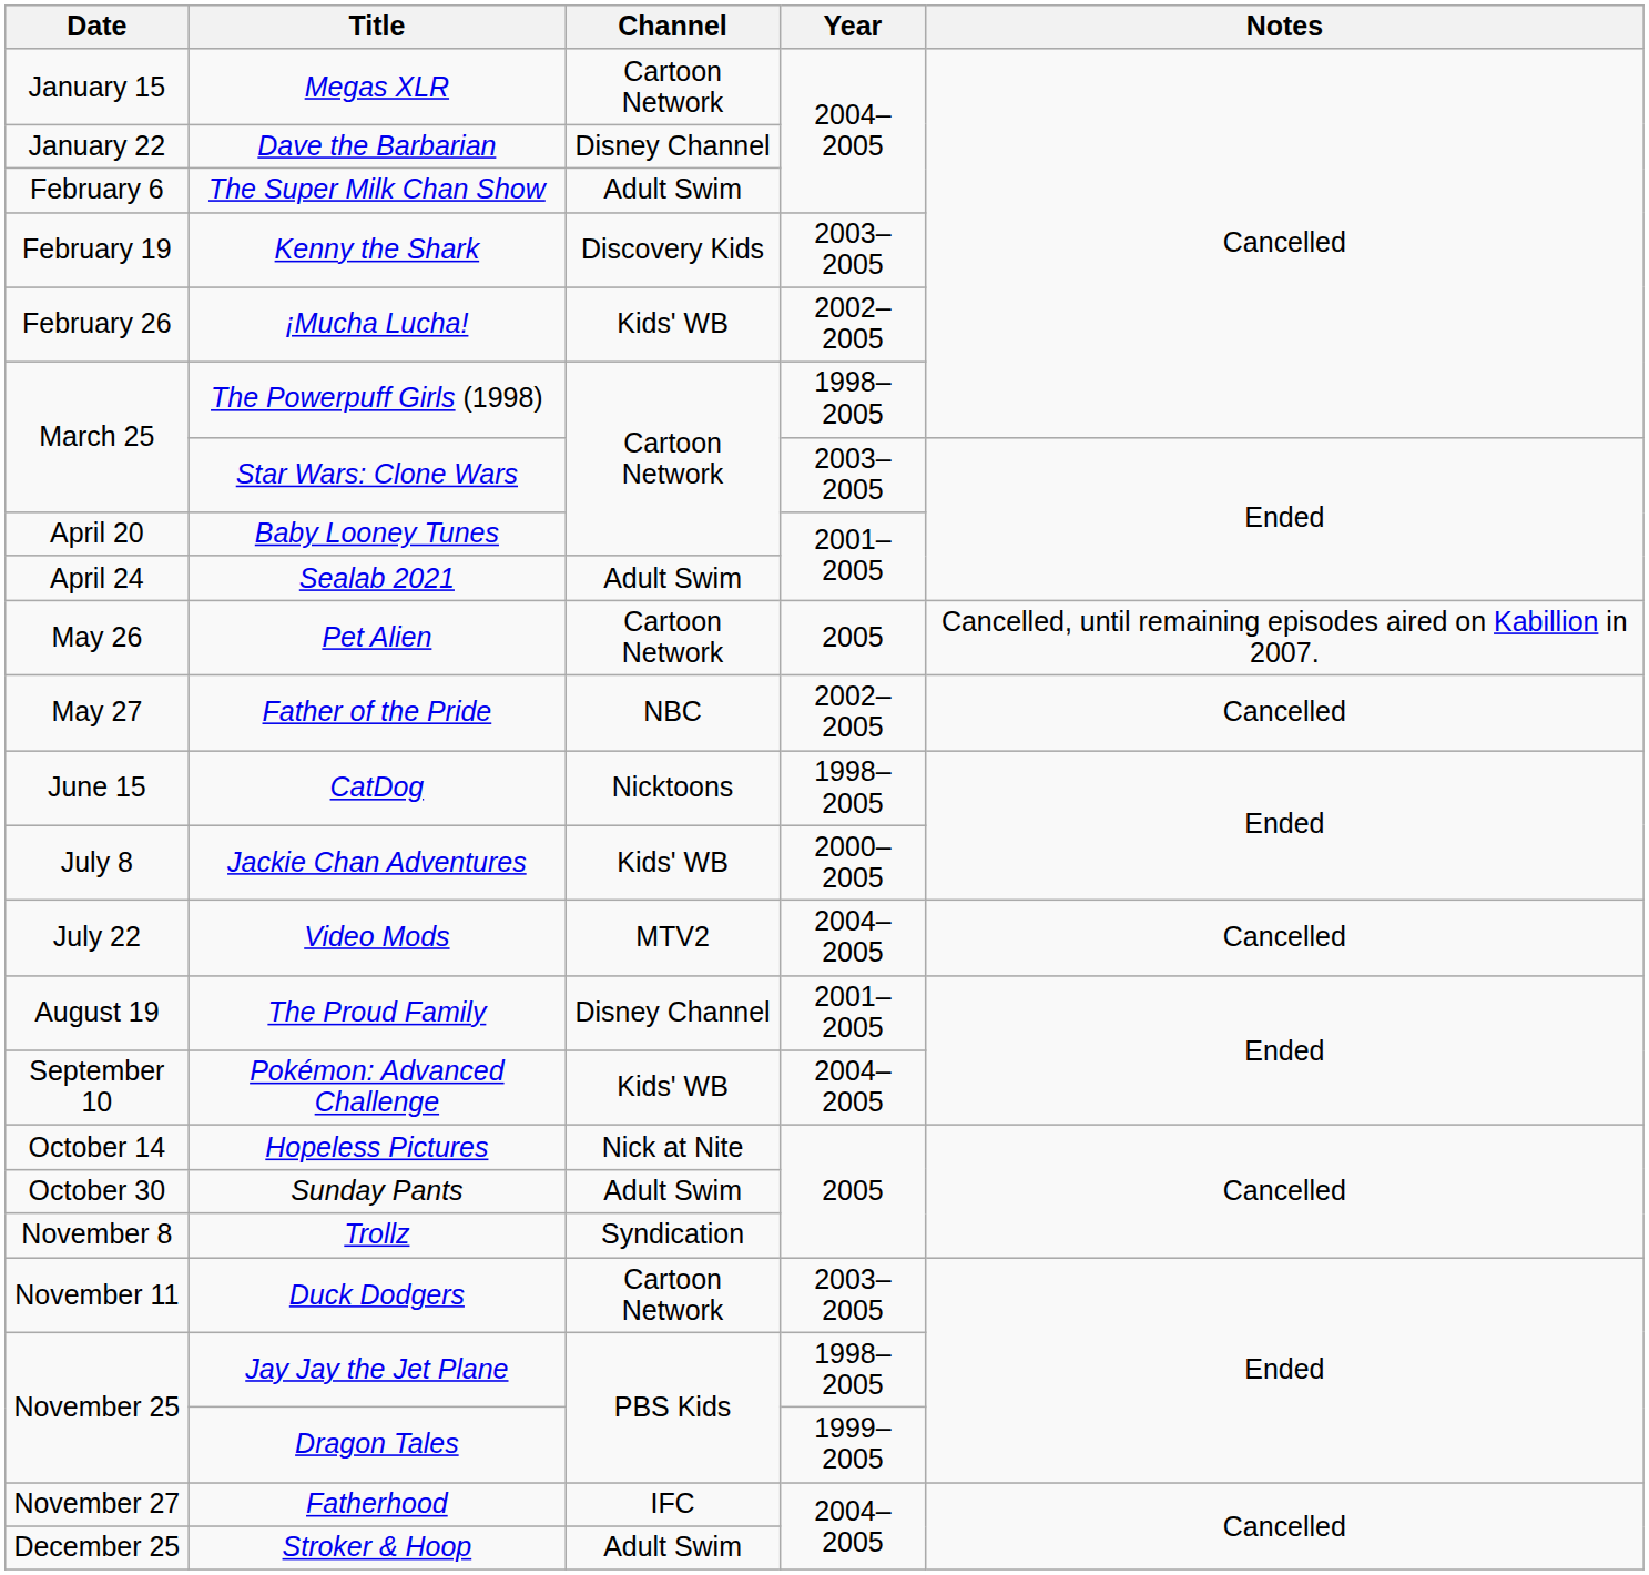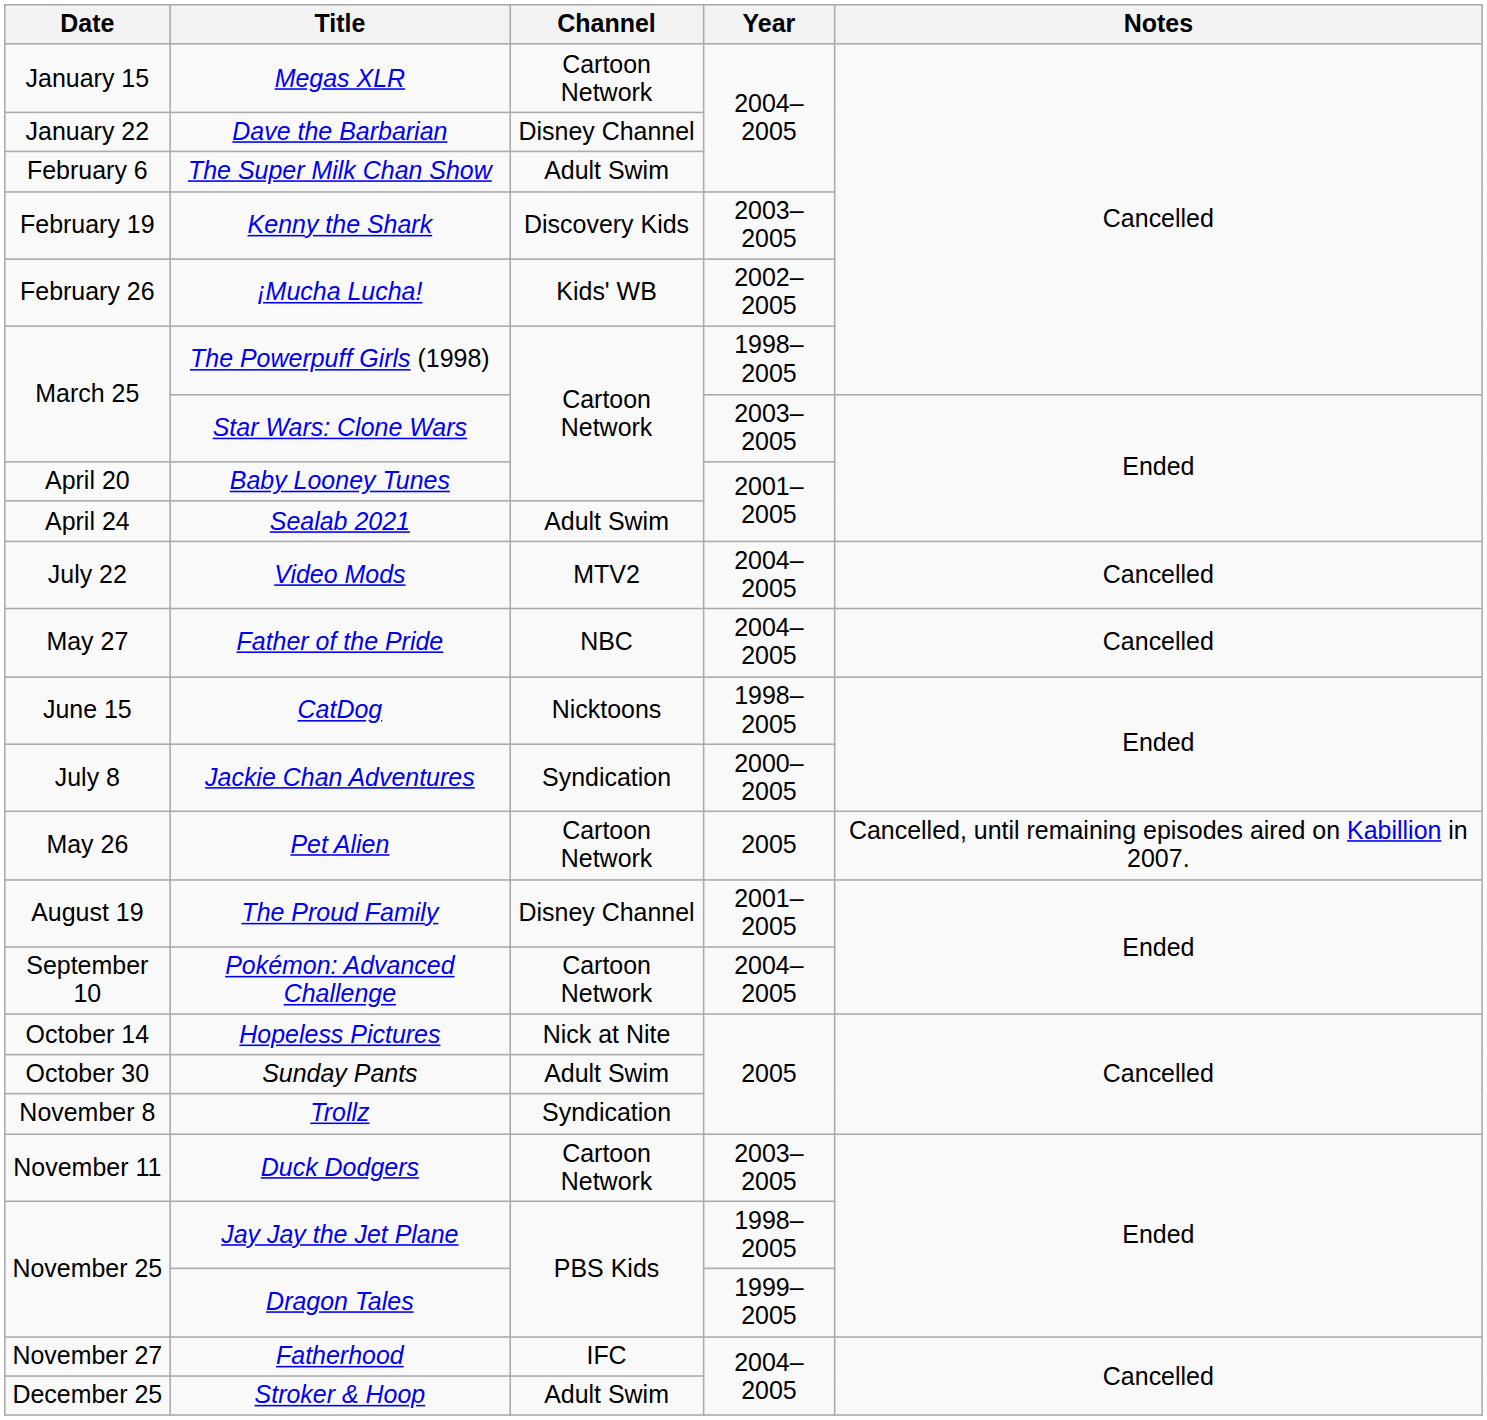 <table class="wikitable sortable" style="text-align: center" width="75%">
 <tr>
 <th scope="col">Date</th>
 <th scope="col">Title</th>
 <th scope="col">Channel</th>
 <th scope="col">Year</th>
 <th scope="col">Notes</th>
 </tr>
 <tr>
 <td>January 15</td>
 <td><em><a href='#'>Megas XLR</a></em></td>
 <td>Cartoon Network</td>
 <td rowspan=3>2004–2005</td>
 <td rowspan=6>Cancelled</td>
 </tr>
 <tr>
 <td>January 22</td>
 <td><em><a href='#'>Dave the Barbarian</a></em></td>
 <td>Disney Channel</td>
 </tr>
 <tr>
 <td>February 6</td>
 <td><em><a href='#'>The Super Milk Chan Show</a></em></td>
 <td>Adult Swim</td>
 </tr>
 <tr>
 <td>February 19</td>
 <td><em><a href='#'>Kenny the Shark</a></em></td>
 <td>Discovery Kids</td>
 <td>2003–2005</td>
 </tr>
 <tr>
 <td>February 26</td>
 <td><em><a href='#'>¡Mucha Lucha!</a></em></td>
 <td>Kids' WB</td>
 <td>2002–2005</td>
 </tr>
 <tr>
 <td rowspan=2>March 25</td>
 <td><em><a href='#'>The Powerpuff Girls</a></em> (1998)</td>
 <td rowspan=3>Cartoon Network</td>
 <td>1998–2005</td>
 </tr>
 <tr>
 <td><em><a href='#'>Star Wars: Clone Wars</a></em></td>
 <td>2003–2005</td>
 <td rowspan=3>Ended</td>
 </tr>
 <tr>
 <td>April 20</td>
 <td><em><a href='#'>Baby Looney Tunes</a></em></td>
 <td rowspan=2>2001–2005</td>
 </tr>
 <tr>
 <td>April 24</td>
 <td><em><a href='#'>Sealab 2021</a></em></td>
 <td>Adult Swim</td>
 </tr>
 <tr>
-<td>May 26</td>
-<td><em><a href='#'>Pet Alien</a></em></td>
-<td>Cartoon Network</td>
-<td>2005</td>
-<td>Cancelled, until remaining episodes aired on <a href='#'>Kabillion</a> in 2007.</td>
+<td>July 22</td>
+<td><em><a href='#'>Video Mods</a></em></td>
+<td>MTV2</td>
+<td>2004–2005</td>
+<td>Cancelled</td>
 </tr>
 <tr>
 <td>May 27</td>
 <td><em><a href='#'>Father of the Pride</a></em></td>
 <td>NBC</td>
-<td>2002–2005</td>
+<td>2004–2005</td>
 <td>Cancelled</td>
 </tr>
 <tr>
 <td>June 15</td>
 <td><em><a href='#'>CatDog</a></em></td>
 <td>Nicktoons</td>
 <td>1998–2005</td>
 <td rowspan=2>Ended</td>
 </tr>
 <tr>
 <td>July 8</td>
 <td><em><a href='#'>Jackie Chan Adventures</a></em></td>
-<td>Kids' WB</td>
+<td>Syndication</td>
 <td>2000–2005</td>
 </tr>
 <tr>
-<td>July 22</td>
-<td><em><a href='#'>Video Mods</a></em></td>
-<td>MTV2</td>
-<td>2004–2005</td>
-<td>Cancelled</td>
+<td>May 26</td>
+<td><em><a href='#'>Pet Alien</a></em></td>
+<td>Cartoon Network</td>
+<td>2005</td>
+<td>Cancelled, until remaining episodes aired on <a href='#'>Kabillion</a> in 2007.</td>
 </tr>
 <tr>
 <td>August 19</td>
 <td><em><a href='#'>The Proud Family</a></em></td>
 <td>Disney Channel</td>
 <td>2001–2005</td>
 <td rowspan=2>Ended</td>
 </tr>
 <tr>
 <td>September 10</td>
 <td><em><a href='#'>Pokémon: Advanced Challenge</a></em></td>
-<td>Kids' WB</td>
+<td>Cartoon Network</td>
 <td>2004–2005</td>
 </tr>
 <tr>
 <td>October 14</td>
 <td><em><a href='#'>Hopeless Pictures</a></em></td>
 <td>Nick at Nite</td>
 <td rowspan=3>2005</td>
 <td rowspan=3>Cancelled</td>
 </tr>
 <tr>
 <td>October 30</td>
 <td><em>Sunday Pants</em></td>
 <td>Adult Swim</td>
 </tr>
 <tr>
 <td>November 8</td>
 <td><em><a href='#'>Trollz</a></em></td>
 <td>Syndication</td>
 </tr>
 <tr>
 <td>November 11</td>
 <td><em><a href='#'>Duck Dodgers</a></em></td>
 <td>Cartoon Network</td>
 <td>2003–2005</td>
 <td rowspan=3>Ended</td>
 </tr>
 <tr>
 <td rowspan=2>November 25</td>
 <td><em><a href='#'>Jay Jay the Jet Plane</a></em></td>
 <td rowspan=2>PBS Kids</td>
 <td>1998–2005</td>
 </tr>
 <tr>
 <td><em><a href='#'>Dragon Tales</a></em></td>
 <td>1999–2005</td>
 </tr>
 <tr>
 <td>November 27</td>
 <td><em><a href='#'>Fatherhood</a></em></td>
 <td>IFC</td>
 <td rowspan=2>2004–2005</td>
 <td rowspan=2>Cancelled</td>
 </tr>
 <tr>
 <td>December 25</td>
 <td><em><a href='#'>Stroker & Hoop</a></em></td>
 <td>Adult Swim</td>
 </tr>
 </table>
